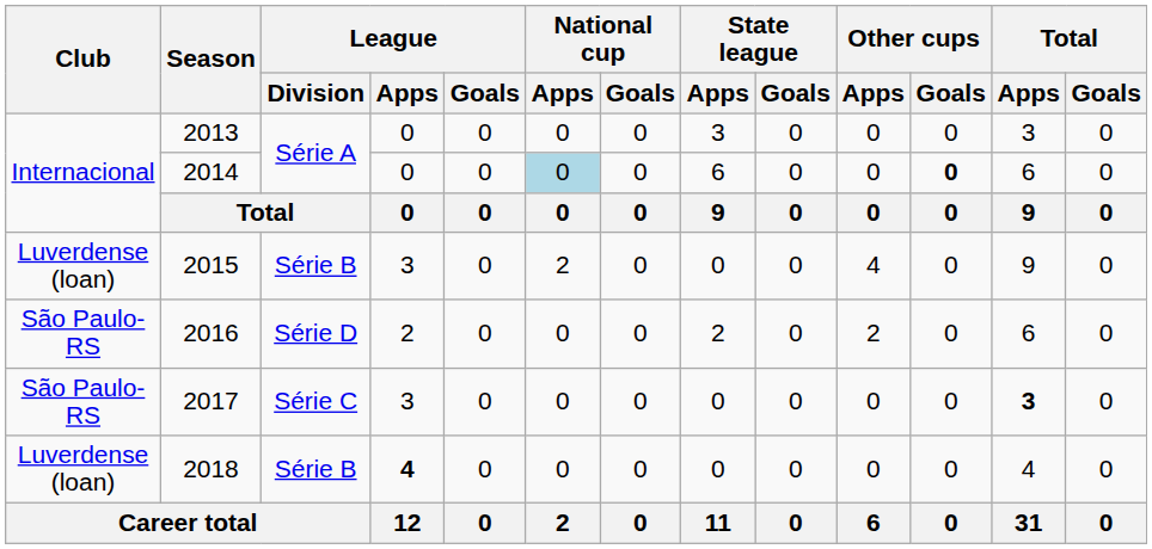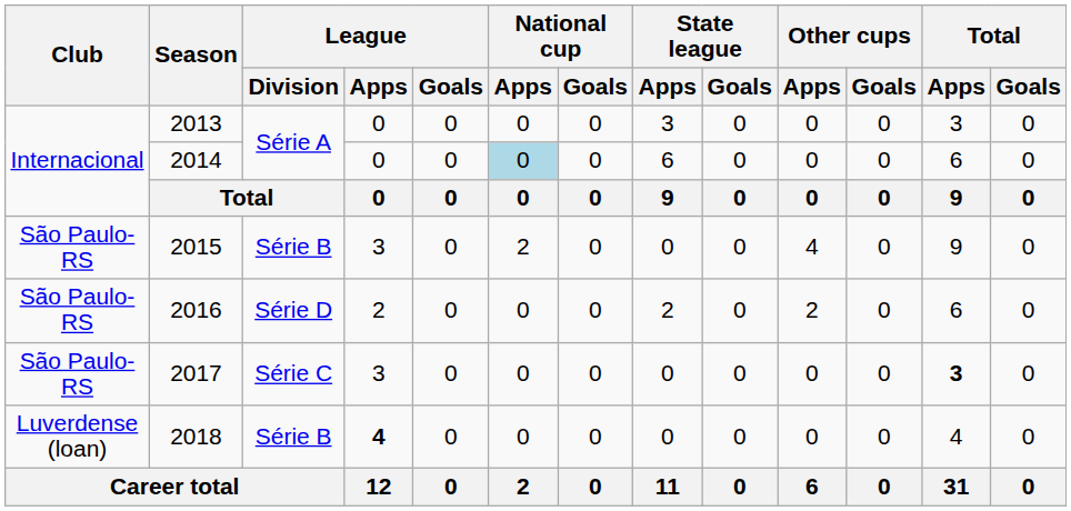 <table class="wikitable" style="text-align:center">
 <tr>
 <th rowspan="2">Club</th>
 <th rowspan="2">Season</th>
 <th colspan="3">League</th>
 <th colspan="2">National cup</th>
 <th colspan="2">State league</th>
 <th colspan="2">Other cups</th>
 <th colspan="2">Total</th>
 </tr>
 <tr>
 <th>Division</th>
 <th>Apps</th>
 <th>Goals</th>
 <th>Apps</th>
 <th>Goals</th>
 <th>Apps</th>
 <th>Goals</th>
 <th>Apps</th>
 <th>Goals</th>
 <th>Apps</th>
 <th>Goals</th>
 </tr>
 <tr>
 <td rowspan="3"><a href='#'>Internacional</a></td>
 <td>2013</td>
 <td rowspan="2"><a href='#'>Série A</a></td>
 <td>0</td>
 <td>0</td>
 <td>0</td>
 <td>0</td>
 <td>3</td>
 <td>0</td>
 <td>0</td>
 <td>0</td>
 <td>3</td>
 <td>0</td>
 </tr>
 <tr>
 <td>2014</td>
 <td>0</td>
 <td>0</td>
 <td style="background: lightblue;">0</td>
 <td>0</td>
 <td>6</td>
 <td>0</td>
 <td>0</td>
-<td><strong>0</strong></td>
+<td>0</td>
 <td>6</td>
 <td>0</td>
 </tr>
 <tr>
 <th colspan="2">Total</th>
 <th>0</th>
 <th>0</th>
 <th>0</th>
 <th>0</th>
 <th>9</th>
 <th>0</th>
 <th>0</th>
 <th>0</th>
 <th>9</th>
 <th>0</th>
 </tr>
 <tr>
-<td><a href='#'>Luverdense</a> (loan)</td>
+<td><a href='#'>São Paulo-RS</a></td>
 <td>2015</td>
 <td><a href='#'>Série B</a></td>
 <td>3</td>
 <td>0</td>
 <td>2</td>
 <td>0</td>
 <td>0</td>
 <td>0</td>
 <td>4</td>
 <td>0</td>
 <td>9</td>
 <td>0</td>
 </tr>
 <tr>
 <td><a href='#'>São Paulo-RS</a></td>
 <td>2016</td>
 <td><a href='#'>Série D</a></td>
 <td>2</td>
 <td>0</td>
 <td>0</td>
 <td>0</td>
 <td>2</td>
 <td>0</td>
 <td>2</td>
 <td>0</td>
 <td>6</td>
 <td>0</td>
 </tr>
 <tr>
 <td><a href='#'>São Paulo-RS</a></td>
 <td>2017</td>
 <td><a href='#'>Série C</a></td>
 <td>3</td>
 <td>0</td>
 <td>0</td>
 <td>0</td>
 <td>0</td>
 <td>0</td>
 <td>0</td>
 <td>0</td>
 <td><strong>3</strong></td>
 <td>0</td>
 </tr>
 <tr>
 <td><a href='#'>Luverdense</a> (loan)</td>
 <td>2018</td>
 <td><a href='#'>Série B</a></td>
 <td><strong>4</strong></td>
 <td>0</td>
 <td>0</td>
 <td>0</td>
 <td>0</td>
 <td>0</td>
 <td>0</td>
 <td>0</td>
 <td>4</td>
 <td>0</td>
 </tr>
 <tr>
 <th colspan="3">Career total</th>
 <th>12</th>
 <th>0</th>
 <th>2</th>
 <th>0</th>
 <th>11</th>
 <th>0</th>
 <th>6</th>
 <th>0</th>
 <th>31</th>
 <th>0</th>
 </tr>
 </table>
